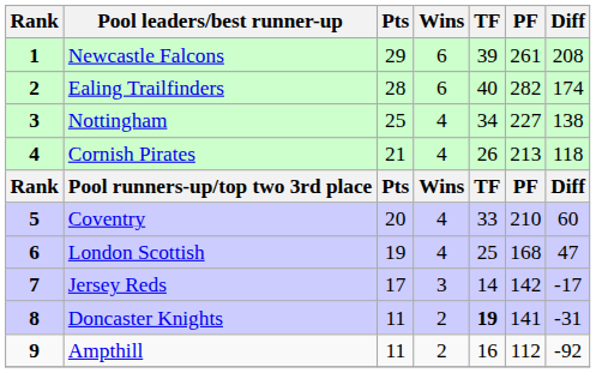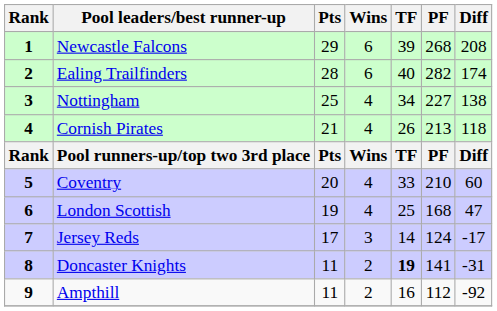 <table class="wikitable" style="text-align: center;">
 <tr>
 <th>Rank</th>
 <th>Pool leaders/best runner-up</th>
 <th>Pts</th>
 <th>Wins</th>
 <th>TF</th>
 <th>PF</th>
 <th>Diff</th>
 </tr>
 <tr bgcolor="#ccffcc">
 <td><strong>1</strong></td>
 <td align=left><a href='#'>Newcastle Falcons</a></td>
 <td>29</td>
 <td>6</td>
 <td>39</td>
-<td>261</td>
+<td>268</td>
 <td>208</td>
 </tr>
 <tr bgcolor="#ccffcc">
 <td><strong>2</strong></td>
 <td align=left><a href='#'>Ealing Trailfinders</a></td>
 <td>28</td>
 <td>6</td>
 <td>40</td>
 <td>282</td>
 <td>174</td>
 </tr>
 <tr bgcolor="#ccffcc">
 <td><strong>3</strong></td>
 <td align=left><a href='#'>Nottingham</a></td>
 <td>25</td>
 <td>4</td>
 <td>34</td>
 <td>227</td>
 <td>138</td>
 </tr>
 <tr bgcolor="#ccffcc">
 <td><strong>4</strong></td>
 <td align=left><a href='#'>Cornish Pirates</a></td>
 <td>21</td>
 <td>4</td>
 <td>26</td>
 <td>213</td>
 <td>118</td>
 </tr>
 <tr>
 <th>Rank</th>
 <th>Pool runners-up/top two 3rd place</th>
 <th>Pts</th>
 <th>Wins</th>
 <th>TF</th>
 <th>PF</th>
 <th>Diff</th>
 </tr>
 <tr bgcolor="#ccccff">
 <td><strong>5</strong></td>
 <td align=left><a href='#'>Coventry</a></td>
 <td>20</td>
 <td>4</td>
 <td>33</td>
 <td>210</td>
 <td>60</td>
 </tr>
 <tr bgcolor="#ccccff">
 <td><strong>6</strong></td>
 <td align=left><a href='#'>London Scottish</a></td>
 <td>19</td>
 <td>4</td>
 <td>25</td>
 <td>168</td>
 <td>47</td>
 </tr>
 <tr bgcolor="#ccccff">
 <td><strong>7</strong></td>
 <td align=left><a href='#'>Jersey Reds</a></td>
 <td>17</td>
 <td>3</td>
 <td>14</td>
-<td>142</td>
+<td>124</td>
 <td>-17</td>
 </tr>
 <tr bgcolor="#ccccff">
 <td><strong>8</strong></td>
 <td align=left><a href='#'>Doncaster Knights</a></td>
 <td>11</td>
 <td>2</td>
 <td><strong>19</strong></td>
 <td>141</td>
 <td>-31</td>
 </tr>
 <tr>
 <td><strong>9</strong></td>
 <td align=left><a href='#'>Ampthill</a></td>
 <td>11</td>
 <td>2</td>
 <td>16</td>
 <td>112</td>
 <td>-92</td>
 </tr>
 <tr>
 </tr>
 </table>
